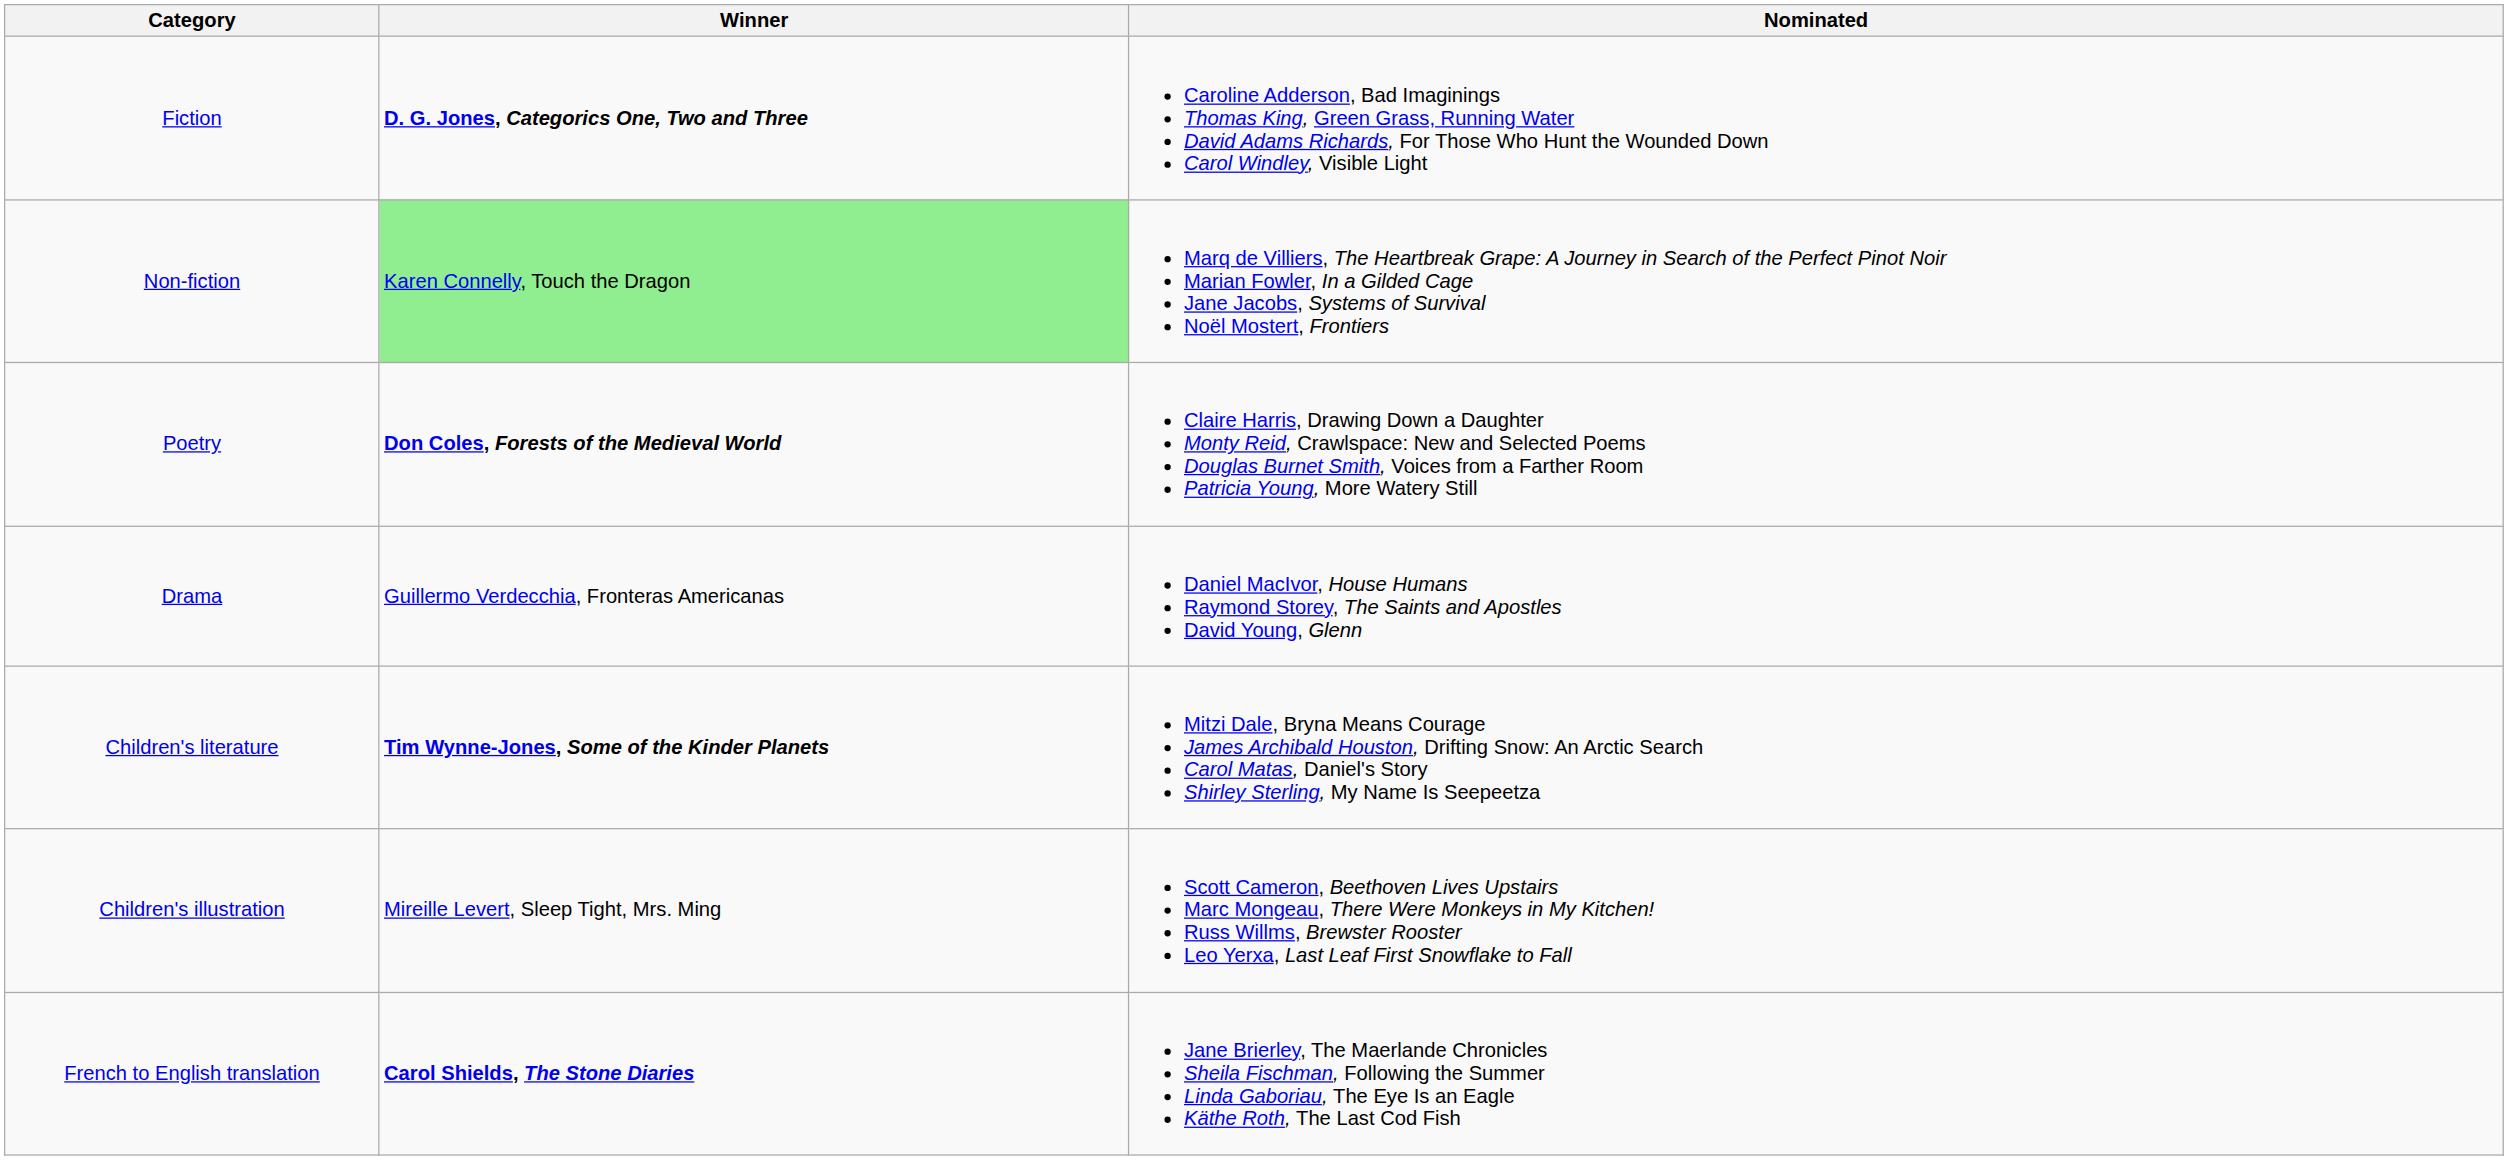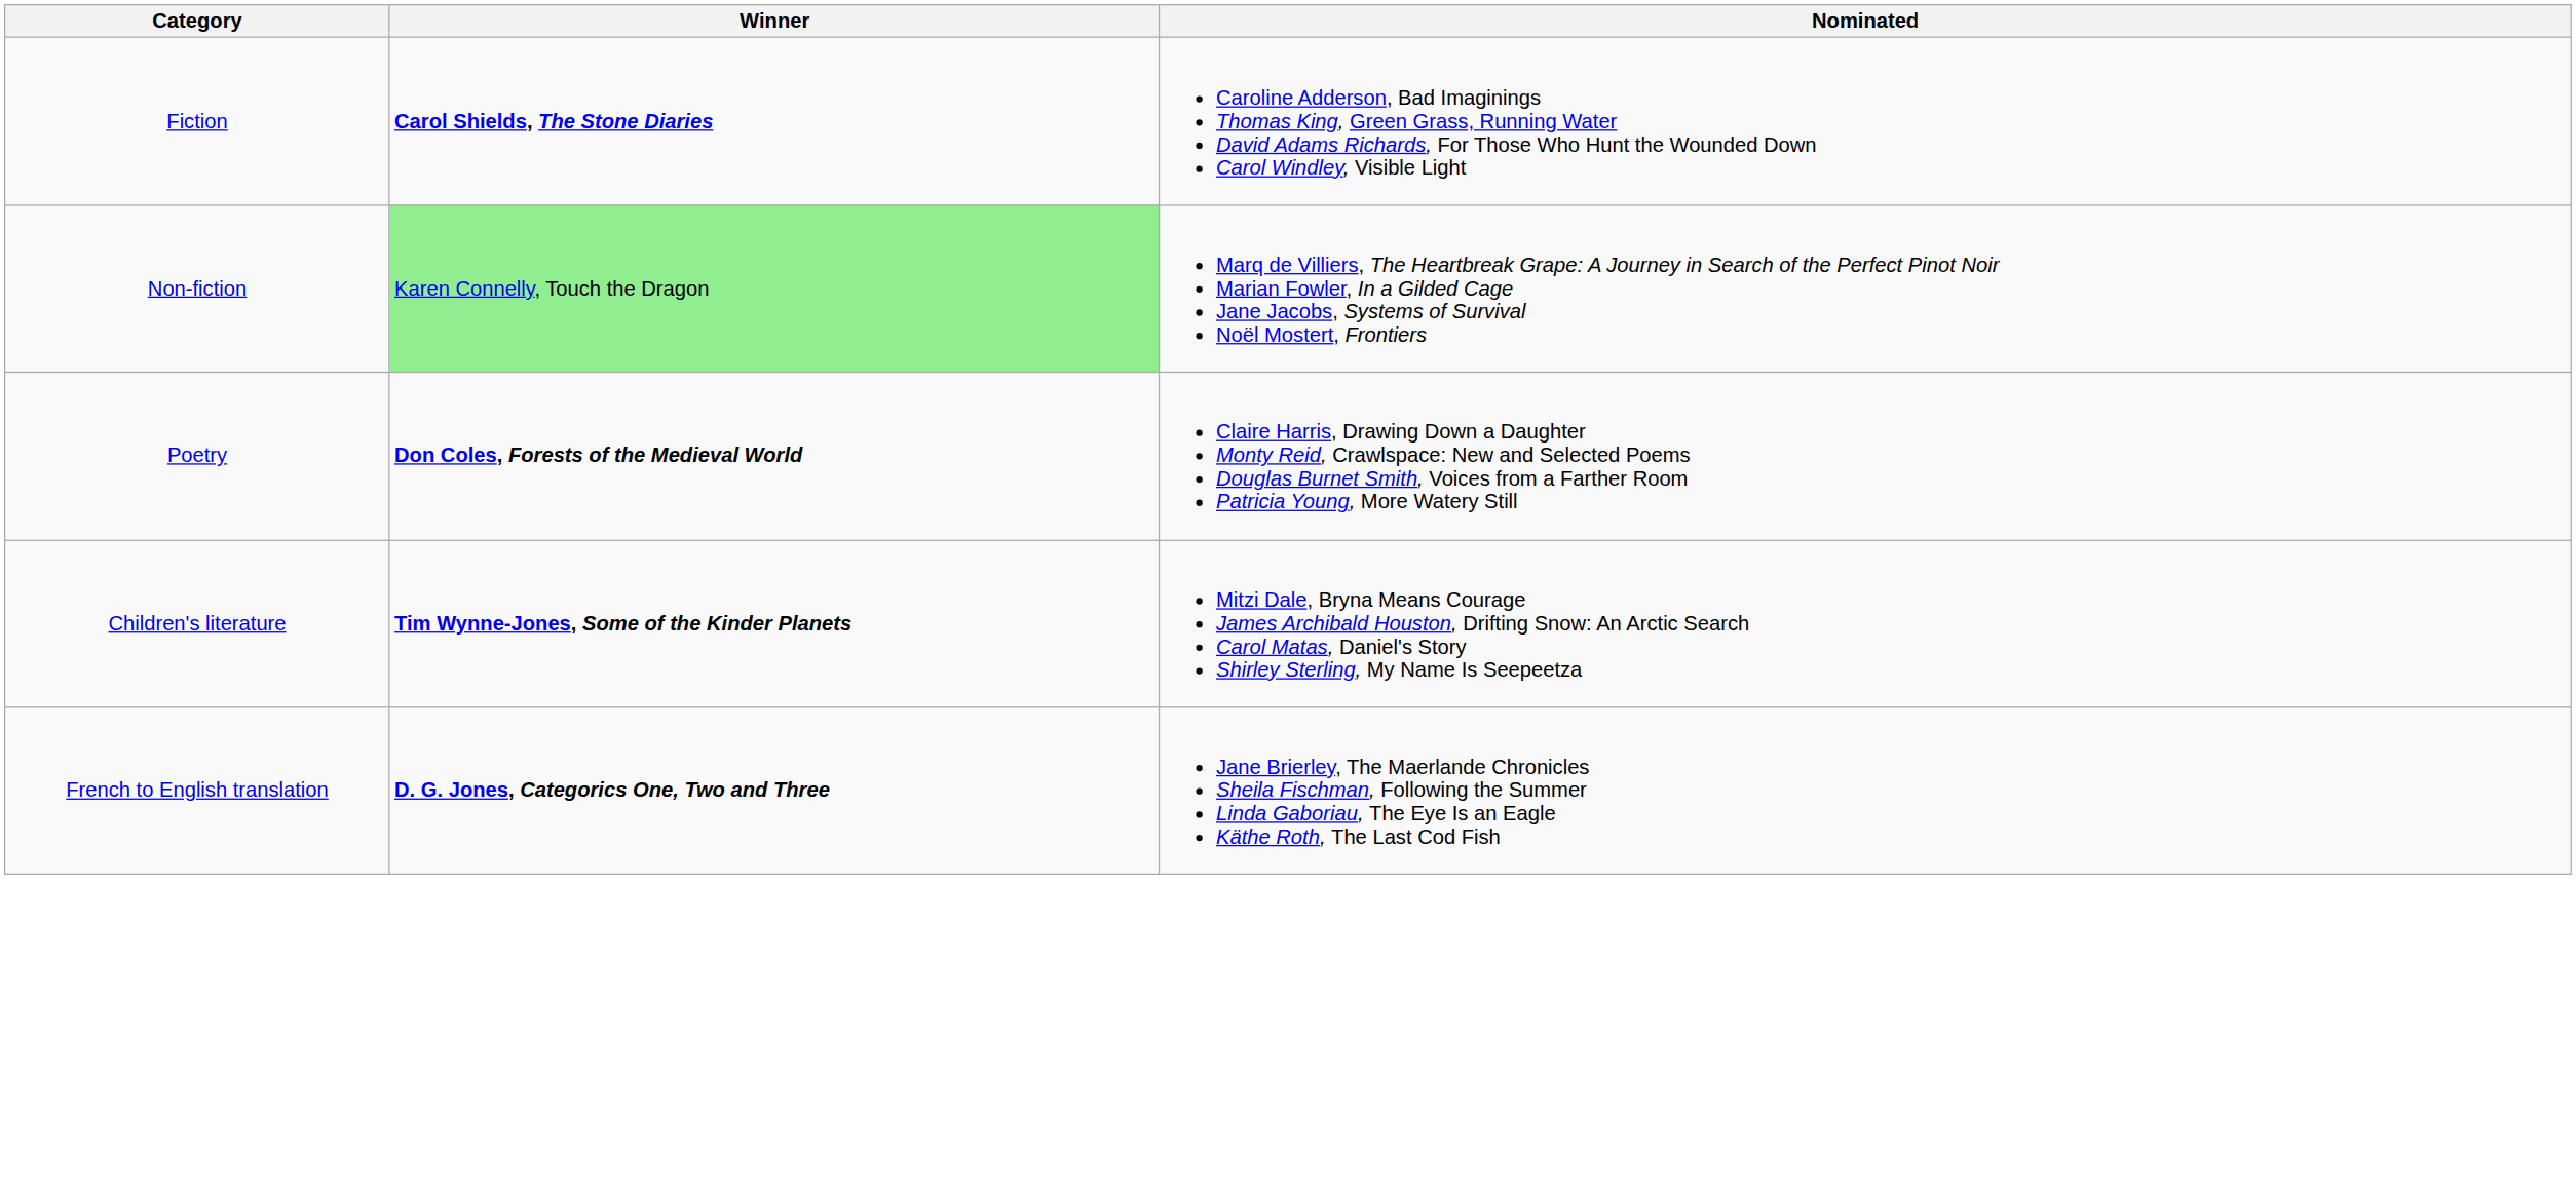 <table class="wikitable" width="100%">
 <tr>
 <th width=15%>Category</th>
 <th width=30%>Winner</th>
 <th width=55%>Nominated</th>
 </tr>
 <tr>
 <td align="center"><a href='#'>Fiction</a></td>
-<td> <strong><a href='#'>D. G. Jones</a>, <em>Categorics One, Two and Three<strong><em></td>
+<td> <strong><a href='#'>Carol Shields</a>, <em><a href='#'>The Stone Diaries</a><strong><em></td>
 <td><br><ul><li><a href='#'>Caroline Adderson</a>, </em>Bad Imaginings<em></li><li><a href='#'>Thomas King</a>, </em><a href='#'>Green Grass, Running Water</a><em></li><li><a href='#'>David Adams Richards</a>, </em>For Those Who Hunt the Wounded Down<em></li><li><a href='#'>Carol Windley</a>, </em>Visible Light<em></li></ul></td>
 </tr>
 <tr>
 <td align="center"><a href='#'>Non-fiction</a></td>
 <td style="background: lightgreen;"> </strong><a href='#'>Karen Connelly</a>, </em>Touch the Dragon</em></strong></td>
 <td><br><ul><li><a href='#'>Marq de Villiers</a>, <em>The Heartbreak Grape: A Journey in Search of the Perfect Pinot Noir</em></li><li><a href='#'>Marian Fowler</a>, <em>In a Gilded Cage</em></li><li><a href='#'>Jane Jacobs</a>, <em>Systems of Survival</em></li><li><a href='#'>Noël Mostert</a>, <em>Frontiers</em></li></ul></td>
 </tr>
 <tr>
 <td align="center"><a href='#'>Poetry</a></td>
 <td> <strong><a href='#'>Don Coles</a>, <em>Forests of the Medieval World<strong><em></td>
 <td><br><ul><li><a href='#'>Claire Harris</a>, </em>Drawing Down a Daughter<em></li><li><a href='#'>Monty Reid</a>, </em>Crawlspace: New and Selected Poems<em></li><li><a href='#'>Douglas Burnet Smith</a>, </em>Voices from a Farther Room<em></li><li><a href='#'>Patricia Young</a>, </em>More Watery Still<em></li></ul></td>
 </tr>
 <tr>
-<td align="center"><a href='#'>Drama</a></td>
-<td> </strong><a href='#'>Guillermo Verdecchia</a>, </em>Fronteras Americanas</em></strong></td>
-<td><br><ul><li><a href='#'>Daniel MacIvor</a>, <em>House Humans</em></li><li><a href='#'>Raymond Storey</a>, <em>The Saints and Apostles</em></li><li><a href='#'>David Young</a>, <em>Glenn</em></li></ul></td>
-</tr>
-<tr>
 <td align="center"><a href='#'>Children's literature</a></td>
 <td> <strong><a href='#'>Tim Wynne-Jones</a>, <em>Some of the Kinder Planets<strong><em></td>
 <td><br><ul><li><a href='#'>Mitzi Dale</a>, </em>Bryna Means Courage<em></li><li><a href='#'>James Archibald Houston</a>, </em>Drifting Snow: An Arctic Search<em></li><li><a href='#'>Carol Matas</a>, </em>Daniel's Story<em></li><li><a href='#'>Shirley Sterling</a>, </em>My Name Is Seepeetza<em></li></ul></td>
 </tr>
 <tr>
-<td align="center"><a href='#'>Children's illustration</a></td>
-<td> </strong><a href='#'>Mireille Levert</a>, </em>Sleep Tight, Mrs. Ming</em></strong></td>
-<td><br><ul><li><a href='#'>Scott Cameron</a>, <em>Beethoven Lives Upstairs</em></li><li><a href='#'>Marc Mongeau</a>, <em>There Were Monkeys in My Kitchen!</em></li><li><a href='#'>Russ Willms</a>, <em>Brewster Rooster</em></li><li><a href='#'>Leo Yerxa</a>, <em>Last Leaf First Snowflake to Fall</em></li></ul></td>
-</tr>
-<tr>
 <td align="center"><a href='#'>French to English translation</a></td>
-<td> <strong><a href='#'>Carol Shields</a>, <em><a href='#'>The Stone Diaries</a><strong><em></td>
+<td> <strong><a href='#'>D. G. Jones</a>, <em>Categorics One, Two and Three<strong><em></td>
 <td><br><ul><li><a href='#'>Jane Brierley</a>, </em>The Maerlande Chronicles<em></li><li><a href='#'>Sheila Fischman</a>, </em>Following the Summer<em></li><li><a href='#'>Linda Gaboriau</a>, </em>The Eye Is an Eagle<em></li><li><a href='#'>Käthe Roth</a>, </em>The Last Cod Fish<em></li></ul></td>
 </tr>
 </table>
